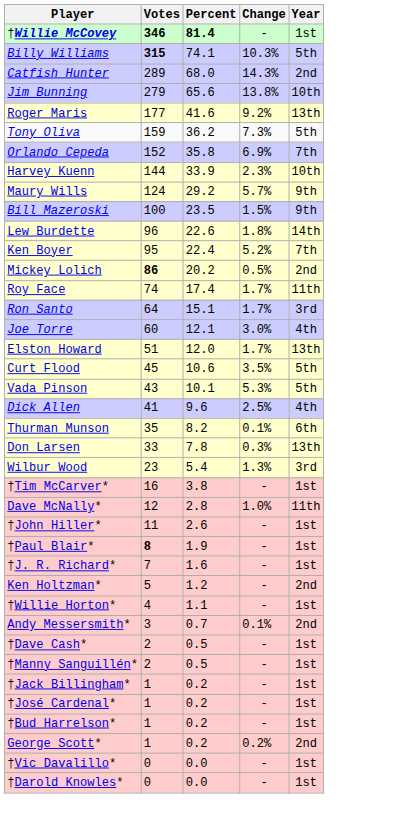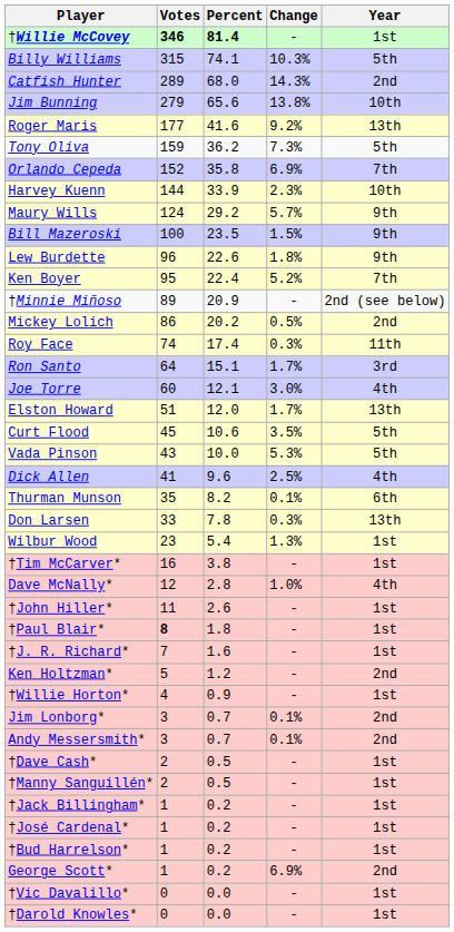 <table class="wikitable sortable">
 <tr>
 <th>Player</th>
 <th>Votes</th>
 <th>Percent</th>
 <th>Change</th>
 <th>Year</th>
 </tr>
 <tr bgcolor="#ccffcc">
 <td>†<strong><em><a href='#'>Willie McCovey</a></em></strong></td>
 <td><strong>346</strong></td>
 <td><strong>81.4</strong></td>
 <td align=center>-</td>
 <td align="center">1st</td>
 </tr>
 <tr bgcolor="#ccccff">
 <td><em><a href='#'>Billy Williams</a></em></td>
-<td><strong>315</strong></td>
+<td>315</td>
 <td>74.1</td>
 <td align="left"> 10.3%</td>
 <td align="center">5th</td>
 </tr>
 <tr bgcolor="#ccccff">
 <td><em><a href='#'>Catfish Hunter</a></em></td>
 <td>289</td>
 <td>68.0</td>
 <td align="left"> 14.3%</td>
 <td align="center">2nd</td>
 </tr>
 <tr bgcolor="#ccccff">
 <td><em><a href='#'>Jim Bunning</a></em></td>
 <td>279</td>
 <td>65.6</td>
 <td align="left"> 13.8%</td>
 <td align="center">10th</td>
 </tr>
 <tr bgcolor="#ffffcc">
 <td><a href='#'>Roger Maris</a></td>
 <td>177</td>
 <td>41.6</td>
 <td align="left"> 9.2%</td>
 <td align="center">13th</td>
 </tr>
 <tr -bgcolor="#ccccff">
 <td><em><a href='#'>Tony Oliva</a></em></td>
 <td>159</td>
 <td>36.2</td>
 <td align="left"> 7.3%</td>
 <td align="center">5th</td>
 </tr>
 <tr bgcolor="#ccccff">
 <td><em><a href='#'>Orlando Cepeda</a></em></td>
 <td>152</td>
 <td>35.8</td>
 <td align="left"> 6.9%</td>
 <td align="center">7th</td>
 </tr>
 <tr bgcolor="#ffffcc">
 <td><a href='#'>Harvey Kuenn</a></td>
 <td>144</td>
 <td>33.9</td>
 <td align="left"> 2.3%</td>
 <td align="center">10th</td>
 </tr>
 <tr bgcolor="#ffffcc">
 <td><a href='#'>Maury Wills</a></td>
 <td>124</td>
 <td>29.2</td>
 <td align="left"> 5.7%</td>
 <td align="center">9th</td>
 </tr>
 <tr bgcolor="#ccccff">
 <td><em><a href='#'>Bill Mazeroski</a></em></td>
 <td>100</td>
 <td>23.5</td>
 <td align="left"> 1.5%</td>
 <td align="center">9th</td>
 </tr>
 <tr bgcolor="#ffffcc">
 <td><a href='#'>Lew Burdette</a></td>
 <td>96</td>
 <td>22.6</td>
 <td align="left"> 1.8%</td>
-<td align="center">14th</td>
+<td align="center">9th</td>
 </tr>
 <tr bgcolor="#ffffcc">
 <td><a href='#'>Ken Boyer</a></td>
 <td>95</td>
 <td>22.4</td>
 <td align="left"> 5.2%</td>
 <td align="center">7th</td>
 </tr>
+<tr -bgcolor="#ccccff">
+<td>†<em><a href='#'>Minnie Miñoso</a></em></td>
+<td>89</td>
+<td>20.9</td>
+<td align=center>-</td>
+<td align="center">2nd (see below)</td>
+</tr>
 <tr bgcolor="#ffffcc">
 <td><a href='#'>Mickey Lolich</a></td>
-<td><strong>86</strong></td>
+<td>86</td>
 <td>20.2</td>
 <td align="left"> 0.5%</td>
 <td align="center">2nd</td>
 </tr>
 <tr bgcolor="#ffffcc">
 <td><a href='#'>Roy Face</a></td>
 <td>74</td>
 <td>17.4</td>
-<td align="left"> 1.7%</td>
+<td align="left"> 0.3%</td>
 <td align="center">11th</td>
 </tr>
 <tr bgcolor="#ccccff">
 <td><em><a href='#'>Ron Santo</a></em></td>
 <td>64</td>
 <td>15.1</td>
 <td align="left"> 1.7%</td>
 <td align="center">3rd</td>
 </tr>
 <tr bgcolor="#ccccff">
 <td><em><a href='#'>Joe Torre</a></em></td>
 <td>60</td>
 <td>12.1</td>
 <td align="left"> 3.0%</td>
 <td align="center">4th</td>
 </tr>
 <tr bgcolor="#ffffcc">
 <td><a href='#'>Elston Howard</a></td>
 <td>51</td>
 <td>12.0</td>
 <td align="left"> 1.7%</td>
 <td align="center">13th</td>
 </tr>
 <tr bgcolor="#ffffcc">
 <td><a href='#'>Curt Flood</a></td>
 <td>45</td>
 <td>10.6</td>
 <td align="left"> 3.5%</td>
 <td align="center">5th</td>
 </tr>
 <tr bgcolor="#ffffcc">
 <td><a href='#'>Vada Pinson</a></td>
 <td>43</td>
-<td>10.1</td>
+<td>10.0</td>
 <td align="left"> 5.3%</td>
 <td align="center">5th</td>
 </tr>
 <tr bgcolor="#ccccff">
 <td><em><a href='#'>Dick Allen</a></em></td>
 <td>41</td>
 <td>9.6</td>
 <td align="left"> 2.5%</td>
 <td align="center">4th</td>
 </tr>
 <tr bgcolor="#ffffcc">
 <td><a href='#'>Thurman Munson</a></td>
 <td>35</td>
 <td>8.2</td>
 <td align="left"> 0.1%</td>
 <td align="center">6th</td>
 </tr>
 <tr bgcolor="#ffffcc">
 <td><a href='#'>Don Larsen</a></td>
 <td>33</td>
 <td>7.8</td>
 <td align="left"> 0.3%</td>
 <td align="center">13th</td>
 </tr>
 <tr bgcolor="#ffffcc">
 <td><a href='#'>Wilbur Wood</a></td>
 <td>23</td>
 <td>5.4</td>
 <td align="left"> 1.3%</td>
-<td align="center">3rd</td>
+<td align="center">1st</td>
 </tr>
 <tr bgcolor="#ffcccc">
 <td>†<a href='#'>Tim McCarver</a>*</td>
 <td>16</td>
 <td>3.8</td>
 <td align=center>-</td>
 <td align="center">1st</td>
 </tr>
 <tr bgcolor="#ffcccc">
 <td><a href='#'>Dave McNally</a>*</td>
 <td>12</td>
 <td>2.8</td>
 <td align="left"> 1.0%</td>
-<td align="center">11th</td>
+<td align="center">4th</td>
 </tr>
 <tr bgcolor="#ffcccc">
 <td>†<a href='#'>John Hiller</a>*</td>
 <td>11</td>
 <td>2.6</td>
 <td align=center>-</td>
 <td align="center">1st</td>
 </tr>
 <tr bgcolor="#ffcccc">
 <td>†<a href='#'>Paul Blair</a>*</td>
 <td><strong>8</strong></td>
-<td>1.9</td>
+<td>1.8</td>
 <td align=center>-</td>
 <td align="center">1st</td>
 </tr>
 <tr bgcolor="#ffcccc">
 <td>†<a href='#'>J. R. Richard</a>*</td>
 <td>7</td>
 <td>1.6</td>
 <td align=center>-</td>
 <td align="center">1st</td>
 </tr>
 <tr bgcolor="#ffcccc">
 <td><a href='#'>Ken Holtzman</a>*</td>
 <td>5</td>
 <td>1.2</td>
 <td align=center>-</td>
 <td align="center">2nd</td>
 </tr>
 <tr bgcolor="#ffcccc">
 <td>†<a href='#'>Willie Horton</a>*</td>
 <td>4</td>
-<td>1.1</td>
+<td>0.9</td>
 <td align=center>-</td>
 <td align="center">1st</td>
+</tr>
+<tr bgcolor="#ffcccc">
+<td><a href='#'>Jim Lonborg</a>*</td>
+<td>3</td>
+<td>0.7</td>
+<td align="left"> 0.1%</td>
+<td align="center">2nd</td>
 </tr>
 <tr bgcolor="#ffcccc">
 <td><a href='#'>Andy Messersmith</a>*</td>
 <td>3</td>
 <td>0.7</td>
 <td align="left"> 0.1%</td>
 <td align="center">2nd</td>
 </tr>
 <tr bgcolor="#ffcccc">
 <td>†<a href='#'>Dave Cash</a>*</td>
 <td>2</td>
 <td>0.5</td>
 <td align=center>-</td>
 <td align="center">1st</td>
 </tr>
 <tr bgcolor="#ffcccc">
 <td>†<a href='#'>Manny Sanguillén</a>*</td>
 <td>2</td>
 <td>0.5</td>
 <td align=center>-</td>
 <td align="center">1st</td>
 </tr>
 <tr bgcolor="#ffcccc">
 <td>†<a href='#'>Jack Billingham</a>*</td>
 <td>1</td>
 <td>0.2</td>
 <td align=center>-</td>
 <td align="center">1st</td>
 </tr>
 <tr bgcolor="#ffcccc">
 <td>†<a href='#'>José Cardenal</a>*</td>
 <td>1</td>
 <td>0.2</td>
 <td align=center>-</td>
 <td align="center">1st</td>
 </tr>
 <tr bgcolor="#ffcccc">
 <td>†<a href='#'>Bud Harrelson</a>*</td>
 <td>1</td>
 <td>0.2</td>
 <td align=center>-</td>
 <td align="center">1st</td>
 </tr>
 <tr bgcolor="#ffcccc">
 <td><a href='#'>George Scott</a>*</td>
 <td>1</td>
 <td>0.2</td>
-<td align="left"> 0.2%</td>
+<td align="left"> 6.9%</td>
 <td align="center">2nd</td>
 </tr>
 <tr bgcolor="#ffcccc">
 <td>†<a href='#'>Vic Davalillo</a>*</td>
 <td>0</td>
 <td>0.0</td>
 <td align=center>-</td>
 <td align="center">1st</td>
 </tr>
 <tr bgcolor="#ffcccc">
 <td>†<a href='#'>Darold Knowles</a>*</td>
 <td>0</td>
 <td>0.0</td>
 <td align=center>-</td>
 <td align="center">1st</td>
 </tr>
 </table>
